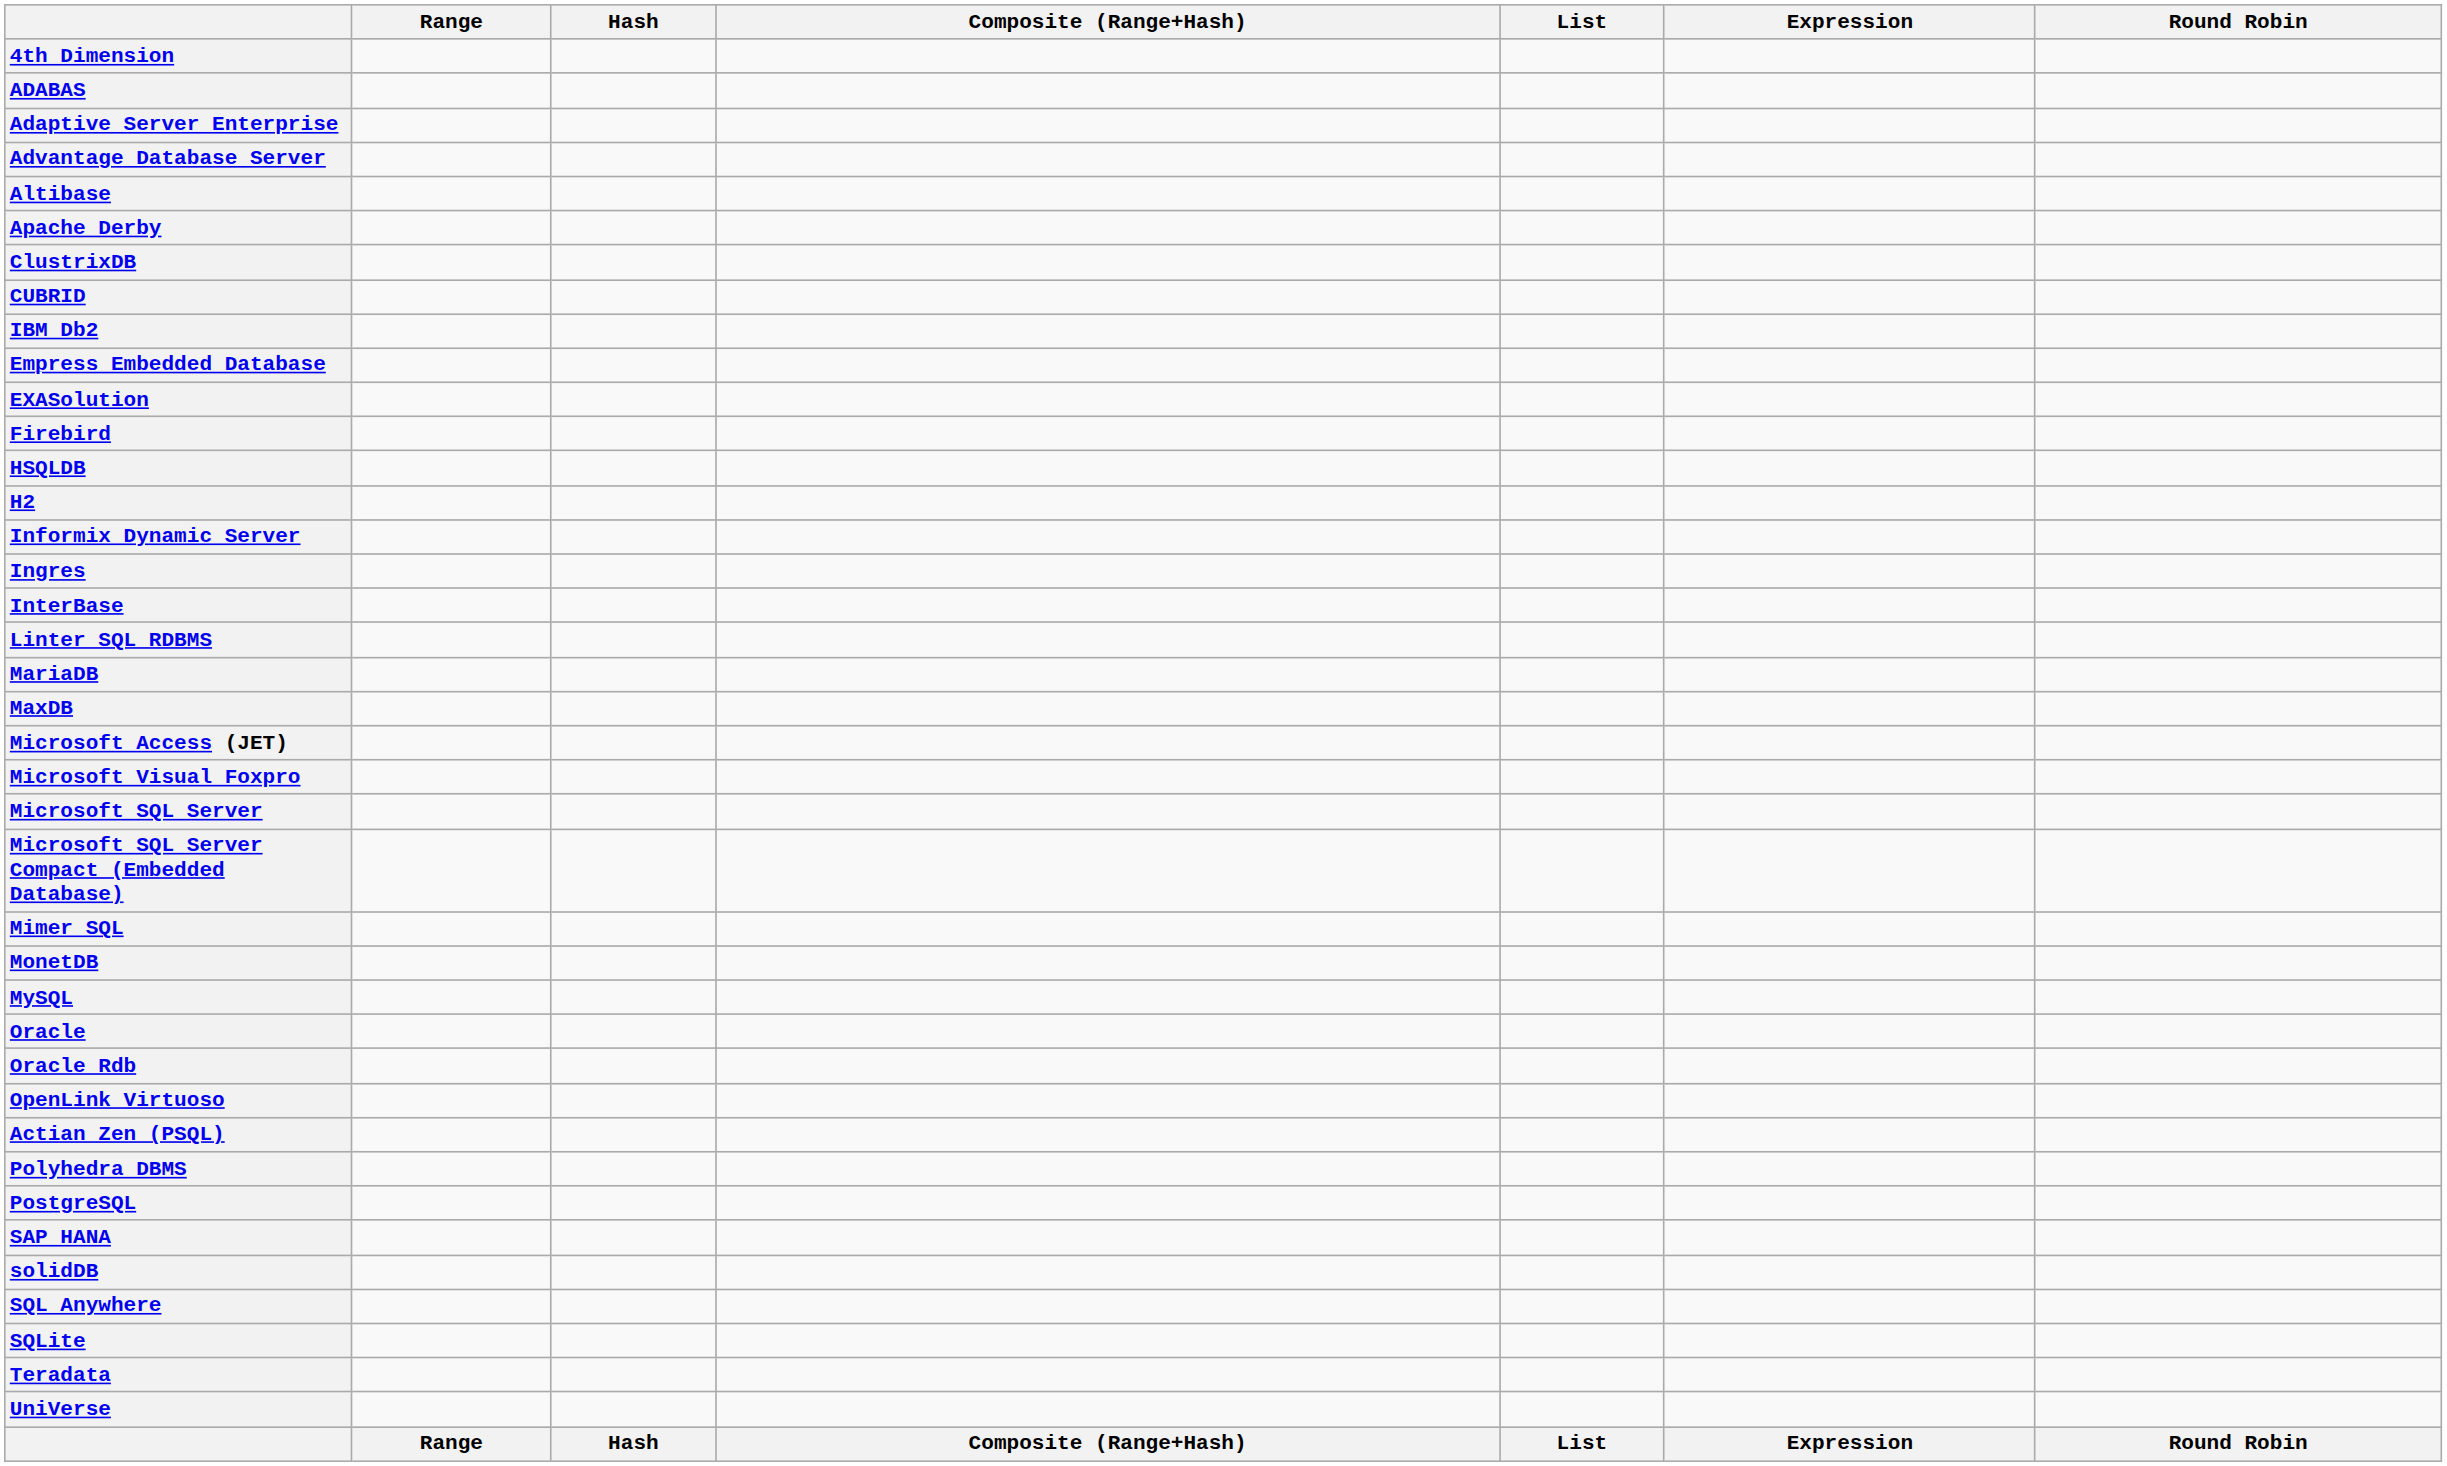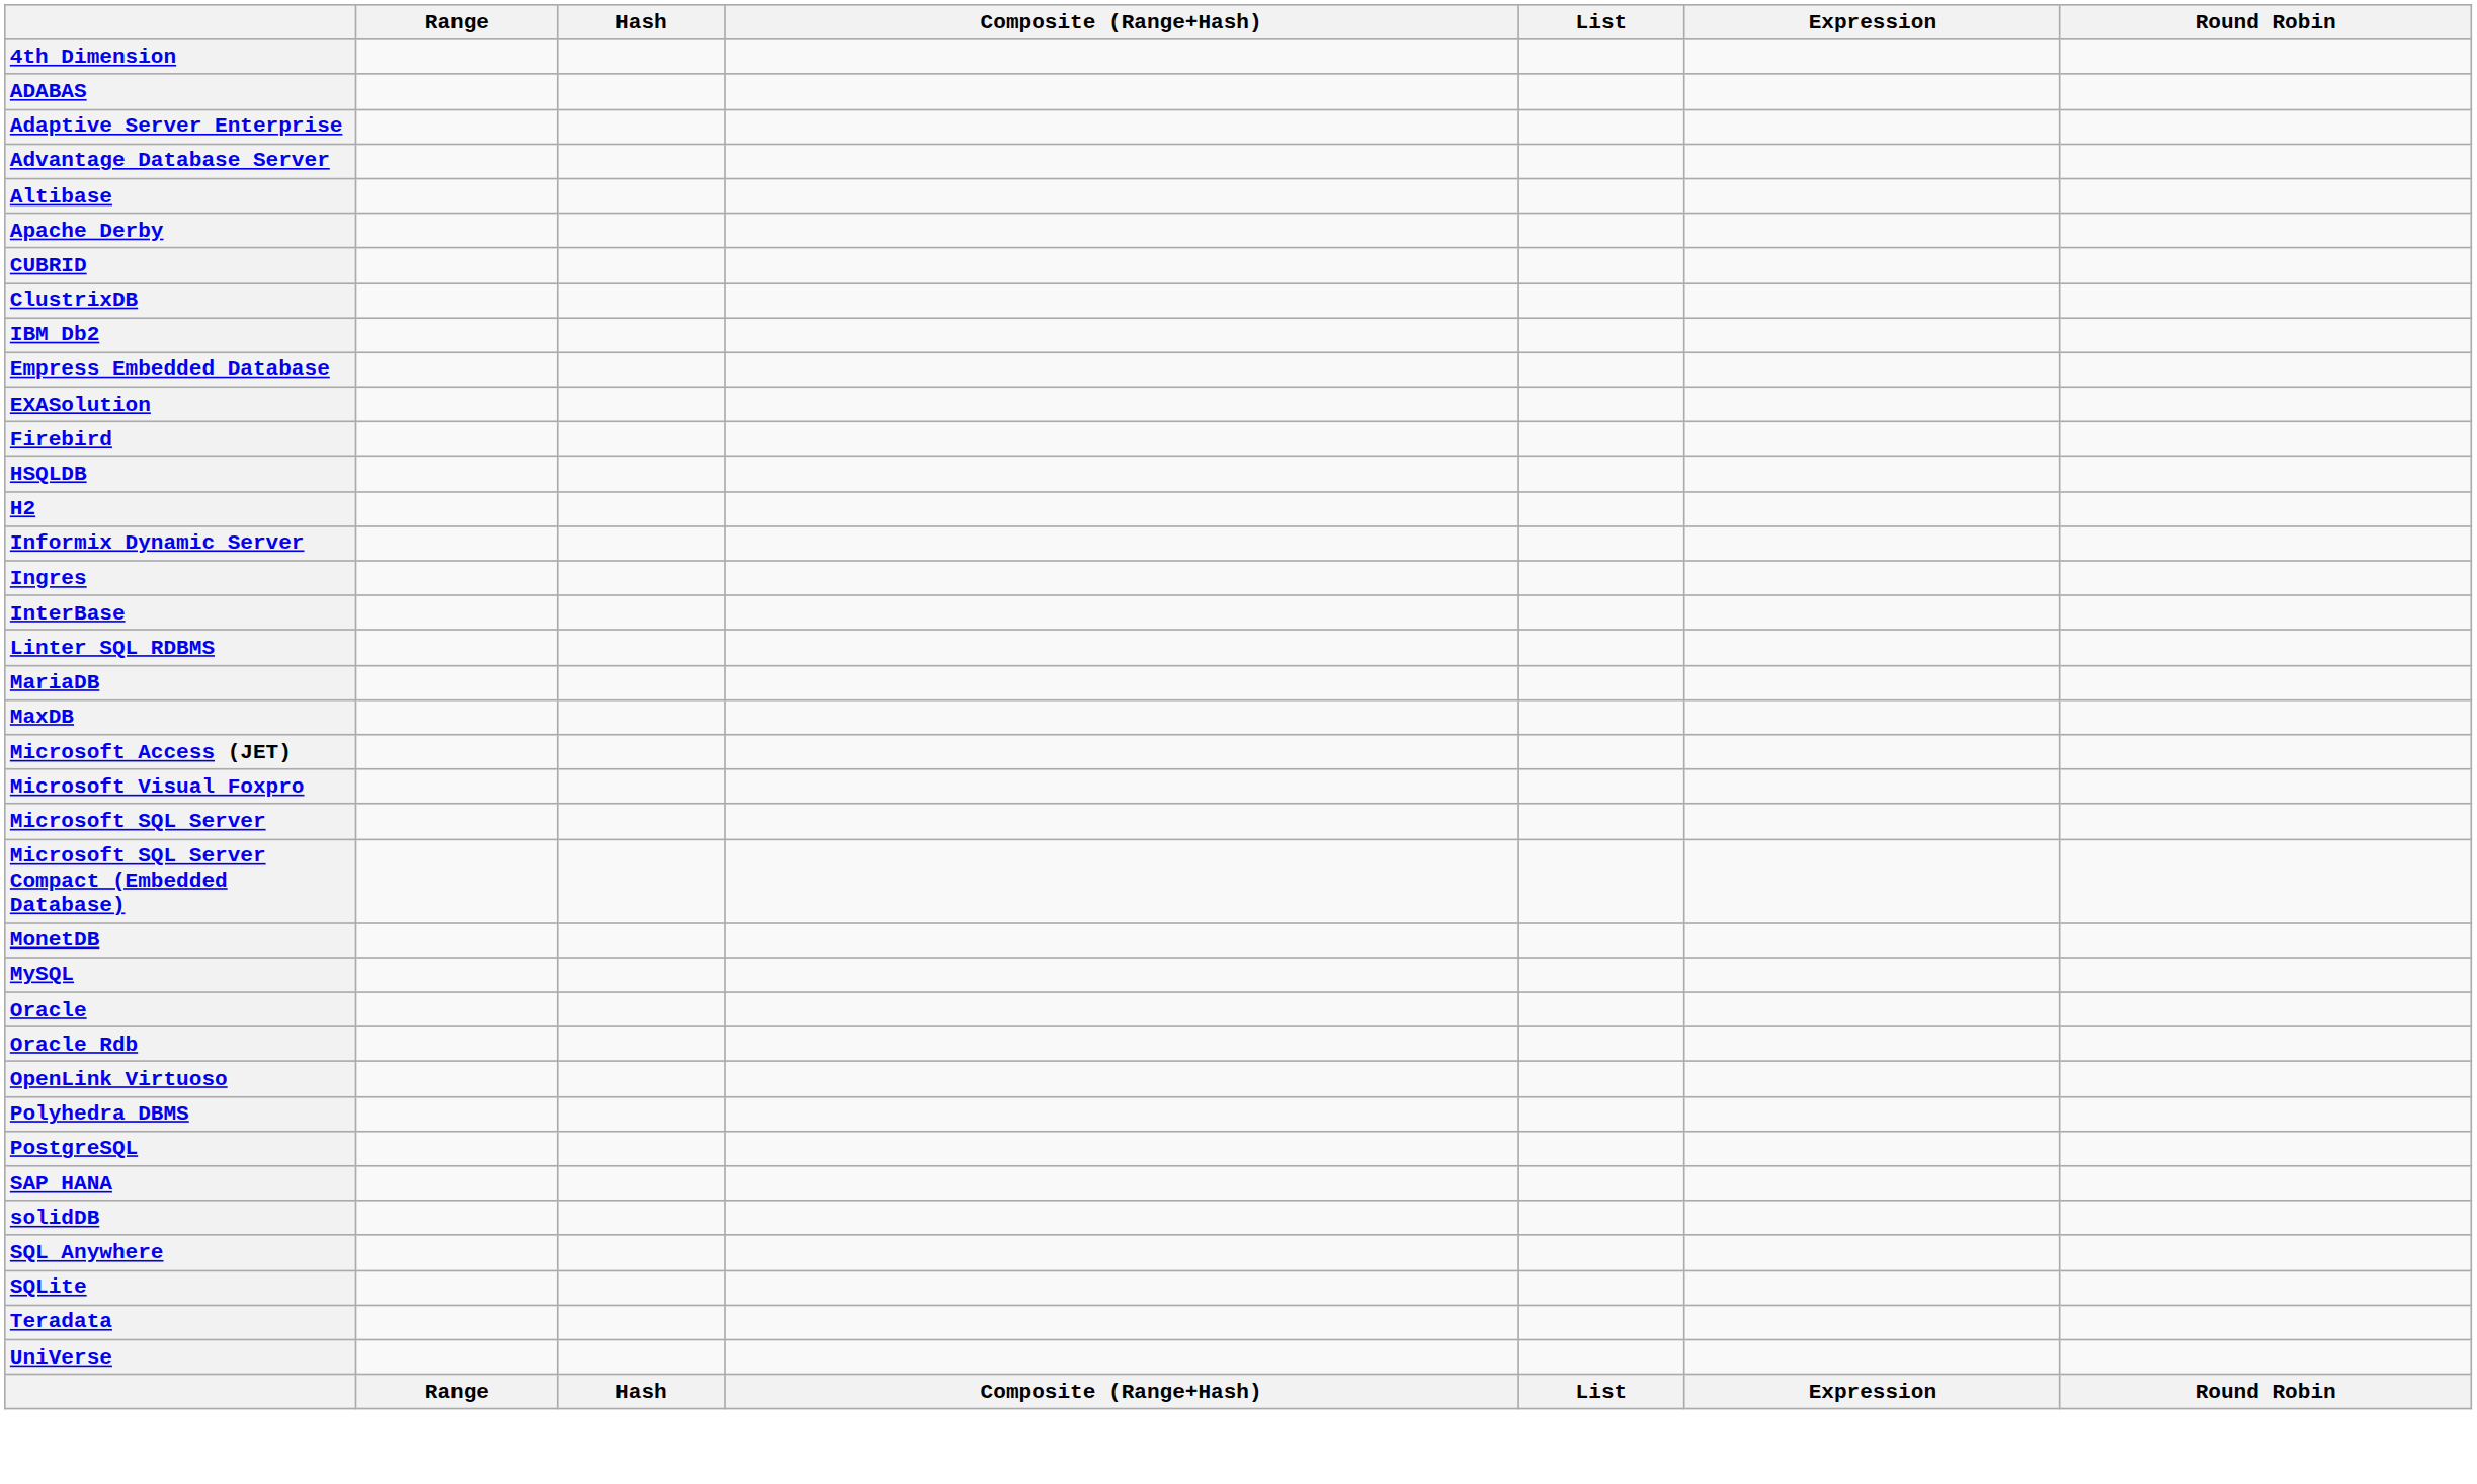 <table style="text-align: center; width: 95%" class="wikitable sortable">
 <tr>
 <th style="width:16em"></th>
 <th>Range</th>
 <th>Hash</th>
 <th>Composite (Range+Hash)</th>
 <th>List</th>
 <th>Expression</th>
 <th>Round Robin</th>
 </tr>
 <tr>
 <th style="text-align:left"><a href='#'>4th Dimension</a></th>
 <td></td>
 <td></td>
 <td></td>
 <td></td>
 <td></td>
 <td></td>
 </tr>
 <tr>
 <th style="text-align:left"><a href='#'>ADABAS</a></th>
 <td></td>
 <td></td>
 <td></td>
 <td></td>
 <td></td>
 <td></td>
 </tr>
 <tr>
 <th style="text-align:left"><a href='#'>Adaptive Server Enterprise</a></th>
 <td></td>
 <td></td>
 <td></td>
 <td></td>
 <td></td>
 <td></td>
 </tr>
 <tr>
 <th style="text-align:left"><a href='#'>Advantage Database Server</a></th>
 <td></td>
 <td></td>
 <td></td>
 <td></td>
 <td></td>
 <td></td>
 </tr>
 <tr>
 <th style="text-align:left"><a href='#'>Altibase</a></th>
 <td></td>
 <td></td>
 <td></td>
 <td></td>
 <td></td>
 <td></td>
 </tr>
 <tr>
 <th style="text-align:left"><a href='#'>Apache Derby</a></th>
 <td></td>
 <td></td>
 <td></td>
 <td></td>
 <td></td>
 <td></td>
 </tr>
 <tr>
-<th style="text-align:left"><a href='#'>ClustrixDB</a></th>
+<th style="text-align:left"><a href='#'>CUBRID</a></th>
 <td></td>
 <td></td>
 <td></td>
 <td></td>
 <td></td>
 <td></td>
 </tr>
 <tr>
-<th style="text-align:left"><a href='#'>CUBRID</a></th>
+<th style="text-align:left"><a href='#'>ClustrixDB</a></th>
 <td></td>
 <td></td>
 <td></td>
 <td></td>
 <td></td>
 <td></td>
 </tr>
 <tr>
 <th style="text-align:left"><a href='#'>IBM Db2</a></th>
 <td></td>
 <td></td>
 <td></td>
 <td></td>
 <td></td>
 <td></td>
 </tr>
 <tr>
 <th style="text-align:left"><a href='#'>Empress Embedded Database</a></th>
 <td></td>
 <td></td>
 <td></td>
 <td></td>
 <td></td>
 <td></td>
 </tr>
 <tr>
 <th style="text-align:left"><a href='#'>EXASolution</a></th>
 <td></td>
 <td></td>
 <td></td>
 <td></td>
 <td></td>
 <td></td>
 </tr>
 <tr>
 <th style="text-align:left"><a href='#'>Firebird</a></th>
 <td></td>
 <td></td>
 <td></td>
 <td></td>
 <td></td>
 <td></td>
 </tr>
 <tr>
 <th style="text-align:left"><a href='#'>HSQLDB</a></th>
 <td></td>
 <td></td>
 <td></td>
 <td></td>
 <td></td>
 <td></td>
 </tr>
 <tr>
 <th style="text-align:left"><a href='#'>H2</a></th>
 <td></td>
 <td></td>
 <td></td>
 <td></td>
 <td></td>
 <td></td>
 </tr>
 <tr>
 <th style="text-align:left"><a href='#'>Informix Dynamic Server</a></th>
 <td></td>
 <td></td>
 <td></td>
 <td></td>
 <td></td>
 <td></td>
 </tr>
 <tr>
 <th style="text-align:left"><a href='#'>Ingres</a></th>
 <td></td>
 <td></td>
 <td></td>
 <td></td>
 <td></td>
 <td></td>
 </tr>
 <tr>
 <th style="text-align:left"><a href='#'>InterBase</a></th>
 <td></td>
 <td></td>
 <td></td>
 <td></td>
 <td></td>
 <td></td>
 </tr>
 <tr>
 <th style="text-align:left"><a href='#'>Linter SQL RDBMS</a></th>
 <td></td>
 <td></td>
 <td></td>
 <td></td>
 <td></td>
 <td></td>
 </tr>
 <tr>
 <th style="text-align:left"><a href='#'>MariaDB</a></th>
 <td></td>
 <td></td>
 <td></td>
 <td></td>
 <td></td>
 <td></td>
 </tr>
 <tr>
 <th style="text-align:left"><a href='#'>MaxDB</a></th>
 <td></td>
 <td></td>
 <td></td>
 <td></td>
 <td></td>
 <td></td>
 </tr>
 <tr>
 <th style="text-align:left"><a href='#'>Microsoft Access</a> (JET)</th>
 <td></td>
 <td></td>
 <td></td>
 <td></td>
 <td></td>
 <td></td>
 </tr>
 <tr>
 <th style="text-align:left"><a href='#'>Microsoft Visual Foxpro</a></th>
 <td></td>
 <td></td>
 <td></td>
 <td></td>
 <td></td>
 <td></td>
 </tr>
 <tr>
 <th style="text-align:left"><a href='#'>Microsoft SQL Server</a></th>
 <td></td>
 <td></td>
 <td></td>
 <td></td>
 <td></td>
 <td></td>
 </tr>
 <tr>
 <th style="text-align:left"><a href='#'>Microsoft SQL Server Compact (Embedded Database)</a></th>
 <td></td>
 <td></td>
 <td></td>
 <td></td>
 <td></td>
 <td></td>
 </tr>
 <tr>
-<th style="text-align:left"><a href='#'>Mimer SQL</a></th>
-<td></td>
-<td></td>
-<td></td>
-<td></td>
-<td></td>
-<td></td>
-</tr>
-<tr>
 <th style="text-align:left"><a href='#'>MonetDB</a></th>
 <td></td>
 <td></td>
 <td></td>
 <td></td>
 <td></td>
 <td></td>
 </tr>
 <tr>
 <th style="text-align:left"><a href='#'>MySQL</a></th>
 <td></td>
 <td></td>
 <td></td>
 <td></td>
 <td></td>
 <td></td>
 </tr>
 <tr>
 <th style="text-align:left"><a href='#'>Oracle</a></th>
 <td></td>
 <td></td>
 <td></td>
 <td></td>
 <td></td>
 <td></td>
 </tr>
 <tr>
 <th style="text-align:left"><a href='#'>Oracle Rdb</a></th>
 <td></td>
 <td></td>
 <td></td>
 <td></td>
 <td></td>
 <td></td>
 </tr>
 <tr>
 <th style="text-align:left"><a href='#'>OpenLink Virtuoso</a></th>
-<td></td>
-<td></td>
-<td></td>
-<td></td>
-<td></td>
-<td></td>
-</tr>
-<tr>
-<th style="text-align:left"><a href='#'>Actian Zen (PSQL)</a></th>
 <td></td>
 <td></td>
 <td></td>
 <td></td>
 <td></td>
 <td></td>
 </tr>
 <tr>
 <th style="text-align:left"><a href='#'>Polyhedra DBMS</a></th>
 <td></td>
 <td></td>
 <td></td>
 <td></td>
 <td></td>
 <td></td>
 </tr>
 <tr>
 <th style="text-align:left"><a href='#'>PostgreSQL</a></th>
 <td></td>
 <td></td>
 <td></td>
 <td></td>
 <td></td>
 <td></td>
 </tr>
 <tr>
 <th style="text-align:left"><a href='#'>SAP HANA</a></th>
 <td></td>
 <td></td>
 <td></td>
 <td></td>
 <td></td>
 <td></td>
 </tr>
 <tr>
 <th style="text-align:left"><a href='#'>solidDB</a></th>
 <td></td>
 <td></td>
 <td></td>
 <td></td>
 <td></td>
 <td></td>
 </tr>
 <tr>
 <th style="text-align:left"><a href='#'>SQL Anywhere</a></th>
 <td></td>
 <td></td>
 <td></td>
 <td></td>
 <td></td>
 <td></td>
 </tr>
 <tr>
 <th style="text-align:left"><a href='#'>SQLite</a></th>
 <td></td>
 <td></td>
 <td></td>
 <td></td>
 <td></td>
 <td></td>
 </tr>
 <tr>
 <th style="text-align:left"><a href='#'>Teradata</a></th>
 <td></td>
 <td></td>
 <td></td>
 <td></td>
 <td></td>
 <td></td>
 </tr>
 <tr>
 <th style="text-align:left"><a href='#'>UniVerse</a></th>
 <td></td>
 <td></td>
 <td></td>
 <td></td>
 <td></td>
 <td></td>
 </tr>
 <tr>
 <th></th>
 <th>Range</th>
 <th>Hash</th>
 <th>Composite (Range+Hash)</th>
 <th>List</th>
 <th>Expression</th>
 <th>Round Robin</th>
 </tr>
 </table>
